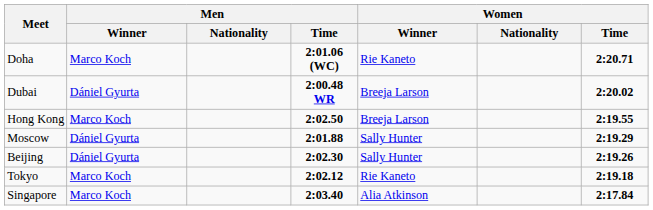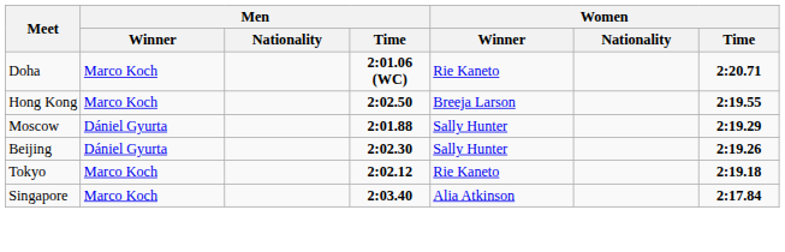 <table class="wikitable">
 <tr>
 <th rowspan="2">Meet</th>
 <th colspan="3">Men</th>
 <th colspan="3">Women</th>
 </tr>
 <tr>
 <th width=150>Winner</th>
 <th width=130>Nationality</th>
 <th width=80>Time</th>
 <th width=150>Winner</th>
 <th width=130>Nationality</th>
 <th width=80>Time</th>
 </tr>
 <tr>
 <td>Doha</td>
 <td><a href='#'>Marco Koch</a></td>
 <td></td>
 <td align=center><strong>2:01.06 (WC)</strong></td>
 <td><a href='#'>Rie Kaneto</a></td>
 <td></td>
 <td align=center><strong>2:20.71</strong></td>
-</tr>
-<tr>
-<td>Dubai</td>
-<td><a href='#'>Dániel Gyurta</a></td>
-<td></td>
-<td align=center><strong>2:00.48 <a href='#'>WR</a></strong></td>
-<td><a href='#'>Breeja Larson</a></td>
-<td></td>
-<td align=center><strong>2:20.02</strong></td>
 </tr>
 <tr>
 <td>Hong Kong</td>
 <td><a href='#'>Marco Koch</a></td>
 <td></td>
 <td align=center><strong>2:02.50</strong></td>
 <td><a href='#'>Breeja Larson</a></td>
 <td></td>
 <td align=center><strong>2:19.55</strong></td>
 </tr>
 <tr>
 <td>Moscow</td>
 <td><a href='#'>Dániel Gyurta</a></td>
 <td></td>
 <td align=center><strong>2:01.88</strong></td>
 <td><a href='#'>Sally Hunter</a></td>
 <td></td>
 <td align=center><strong>2:19.29</strong></td>
 </tr>
 <tr>
 <td>Beijing</td>
 <td><a href='#'>Dániel Gyurta</a></td>
 <td></td>
 <td align=center><strong>2:02.30</strong></td>
 <td><a href='#'>Sally Hunter</a></td>
 <td></td>
 <td align=center><strong>2:19.26</strong></td>
 </tr>
 <tr>
 <td>Tokyo</td>
 <td><a href='#'>Marco Koch</a></td>
 <td></td>
 <td align=center><strong>2:02.12</strong></td>
 <td><a href='#'>Rie Kaneto</a></td>
 <td></td>
 <td align=center><strong>2:19.18</strong></td>
 </tr>
 <tr>
 <td>Singapore</td>
 <td><a href='#'>Marco Koch</a></td>
 <td></td>
 <td align=center><strong>2:03.40</strong></td>
 <td><a href='#'>Alia Atkinson</a></td>
 <td></td>
 <td align=center><strong>2:17.84</strong></td>
 </tr>
 </table>
